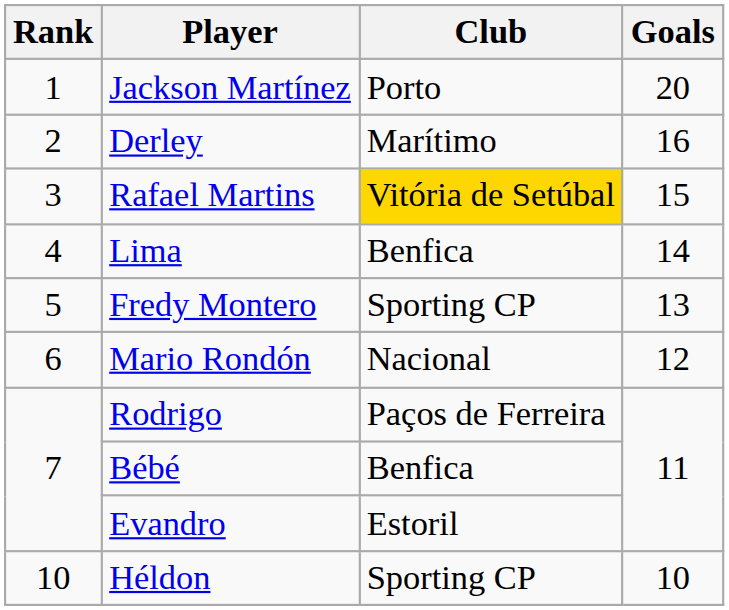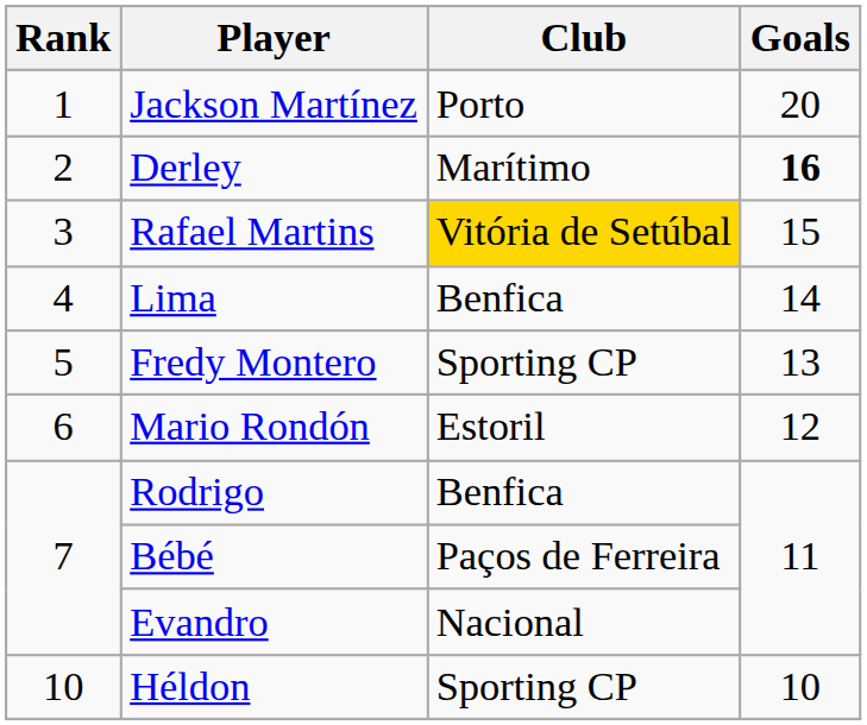 <table class="wikitable" style="text-align:center;">
 <tr>
 <th>Rank</th>
 <th>Player</th>
 <th>Club</th>
 <th>Goals</th>
 </tr>
 <tr>
 <td>1</td>
 <td align="left"> <a href='#'>Jackson Martínez</a></td>
 <td align="left">Porto</td>
 <td>20</td>
 </tr>
 <tr>
 <td>2</td>
 <td align="left"> <a href='#'>Derley</a></td>
 <td align="left">Marítimo</td>
-<td>16</td>
+<td><strong>16</strong></td>
 </tr>
 <tr>
 <td>3</td>
 <td align="left"> <a href='#'>Rafael Martins</a></td>
 <td align="left" style="background: gold;">Vitória de Setúbal</td>
 <td>15</td>
 </tr>
 <tr>
 <td>4</td>
 <td align="left"> <a href='#'>Lima</a></td>
 <td align="left">Benfica</td>
 <td>14</td>
 </tr>
 <tr>
 <td>5</td>
 <td align="left"> <a href='#'>Fredy Montero</a></td>
 <td align="left">Sporting CP</td>
 <td>13</td>
 </tr>
 <tr>
 <td>6</td>
 <td align="left"> <a href='#'>Mario Rondón</a></td>
-<td align="left">Nacional</td>
+<td align="left">Estoril</td>
 <td>12</td>
 </tr>
 <tr>
 <td rowspan="3">7</td>
 <td align="left"> <a href='#'>Rodrigo</a></td>
-<td align="left">Paços de Ferreira</td>
+<td align="left">Benfica</td>
 <td rowspan="3">11</td>
 </tr>
 <tr>
 <td align="left"> <a href='#'>Bébé</a></td>
-<td align="left">Benfica</td>
+<td align="left">Paços de Ferreira</td>
 </tr>
 <tr>
 <td align="left"> <a href='#'>Evandro</a></td>
-<td align="left">Estoril</td>
+<td align="left">Nacional</td>
 </tr>
 <tr>
 <td>10</td>
 <td align="left"> <a href='#'>Héldon</a></td>
 <td align="left">Sporting CP</td>
 <td>10</td>
 </tr>
 </table>
